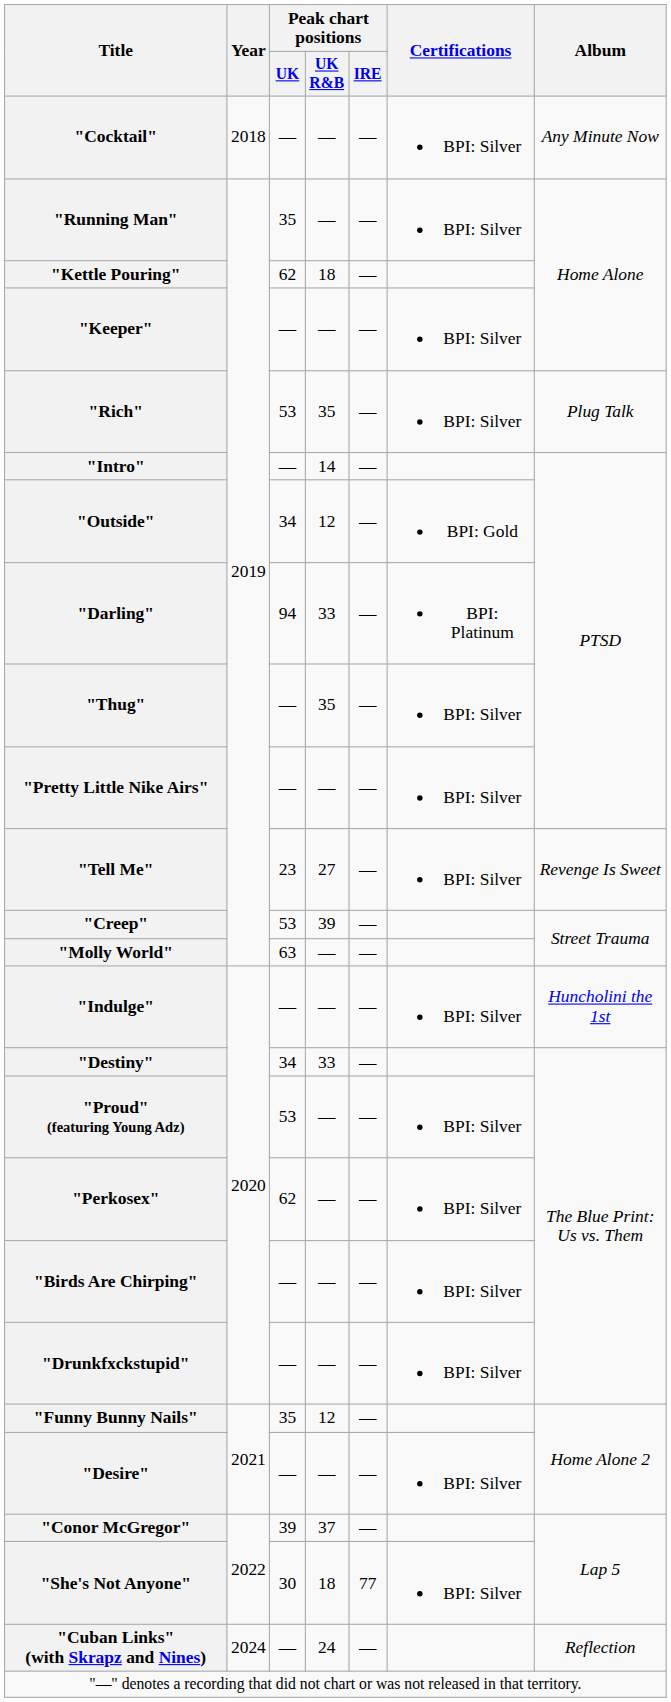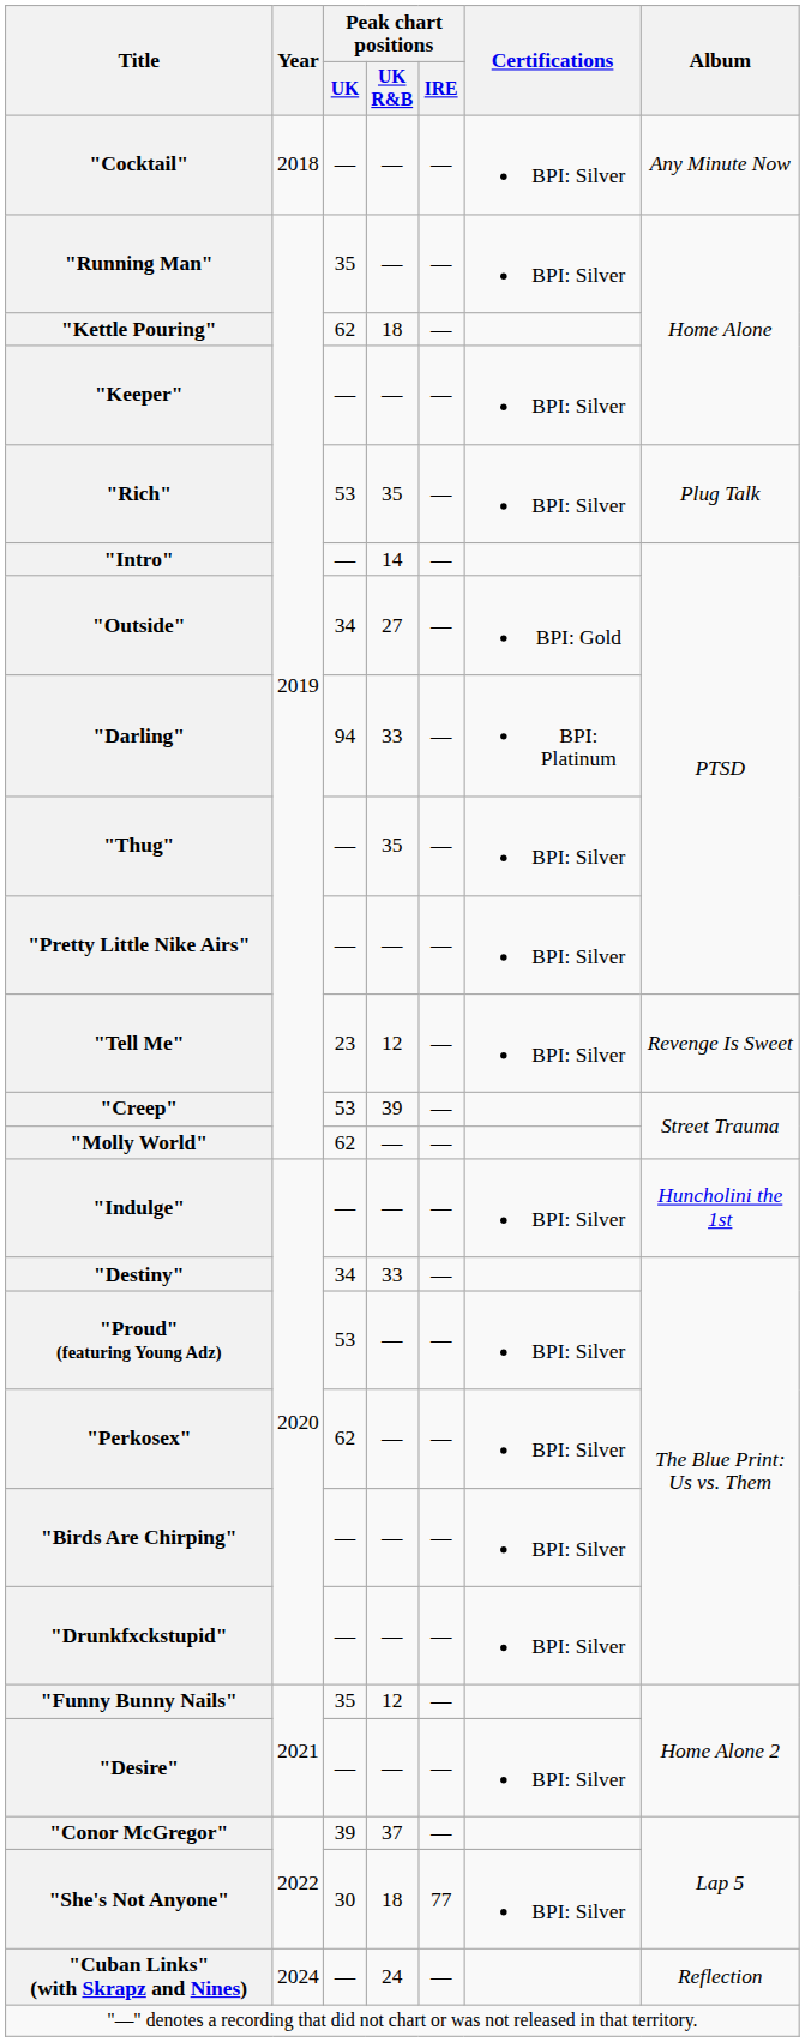 <table class="wikitable plainrowheaders" style="text-align:center;">
 <tr>
 <th scope="col" rowspan="2" style="width:22.5em;">Title</th>
 <th scope="col" rowspan="2" style="width:1em;">Year</th>
 <th scope="col" colspan="3">Peak chart positions</th>
 <th scope="col" rowspan="2" style="width:13em;"><a href='#'>Certifications</a></th>
 <th scope="col" rowspan="2" style="width:14em;">Album</th>
 </tr>
 <tr>
 <th scope="col" style="width:2.5em;font-size:90%;"><a href='#'>UK</a><br></th>
 <th scope="col" style="width:2.5em;font-size:90%;"><a href='#'>UK<br>R&B</a><br></th>
 <th scope="col" style="width:2.5em;font-size:90%;"><a href='#'>IRE</a><br></th>
 </tr>
 <tr>
 <th scope="row">"Cocktail"<br></th>
 <td>2018</td>
 <td>—</td>
 <td>—</td>
 <td>—</td>
 <td><br><ul><li>BPI: Silver</li></ul></td>
 <td><em>Any Minute Now</em></td>
 </tr>
 <tr>
 <th scope="row">"Running Man"</th>
 <td rowspan="12">2019</td>
 <td>35</td>
 <td>—</td>
 <td>—</td>
 <td><br><ul><li>BPI: Silver</li></ul></td>
 <td rowspan="3"><em>Home Alone</em></td>
 </tr>
 <tr>
 <th scope="row">"Kettle Pouring"</th>
 <td>62</td>
 <td>18</td>
 <td>—</td>
 <td></td>
 </tr>
 <tr>
 <th scope="row">"Keeper"<br></th>
 <td>—</td>
 <td>—</td>
 <td>—</td>
 <td><br><ul><li>BPI: Silver</li></ul></td>
 </tr>
 <tr>
 <th scope="row">"Rich"<br></th>
 <td>53</td>
 <td>35</td>
 <td>—</td>
 <td><br><ul><li>BPI: Silver</li></ul></td>
 <td><em>Plug Talk</em></td>
 </tr>
 <tr>
 <th scope="row">"Intro"</th>
 <td>—</td>
 <td>14</td>
 <td>—</td>
 <td></td>
 <td rowspan="5"><em>PTSD</em></td>
 </tr>
 <tr>
 <th scope="row">"Outside"</th>
 <td>34</td>
-<td>12</td>
+<td>27</td>
 <td>—</td>
 <td><br><ul><li>BPI: Gold</li></ul></td>
 </tr>
 <tr>
 <th scope="row">"Darling"</th>
 <td>94</td>
 <td>33</td>
 <td>—</td>
 <td><br><ul><li>BPI: Platinum</li></ul></td>
 </tr>
 <tr>
 <th scope="row">"Thug"</th>
 <td>—</td>
 <td>35</td>
 <td>—</td>
 <td><br><ul><li>BPI: Silver</li></ul></td>
 </tr>
 <tr>
 <th scope="row">"Pretty Little Nike Airs"<br></th>
 <td>—</td>
 <td>—</td>
 <td>—</td>
 <td><br><ul><li>BPI: Silver</li></ul></td>
 </tr>
 <tr>
 <th scope="row">"Tell Me"<br></th>
 <td>23</td>
-<td>27</td>
+<td>12</td>
 <td>—</td>
 <td><br><ul><li>BPI: Silver</li></ul></td>
 <td><em>Revenge Is Sweet</em></td>
 </tr>
 <tr>
 <th scope="row">"Creep"</th>
 <td>53</td>
 <td>39</td>
 <td>—</td>
 <td></td>
 <td rowspan="2"><em>Street Trauma</em></td>
 </tr>
 <tr>
 <th scope="row">"Molly World"</th>
-<td>63</td>
+<td>62</td>
 <td>—</td>
 <td>—</td>
 <td></td>
 </tr>
 <tr>
 <th scope="row">"Indulge"</th>
 <td rowspan="6">2020</td>
 <td>—</td>
 <td>—</td>
 <td>—</td>
 <td><br><ul><li>BPI: Silver</li></ul></td>
 <td><em><a href='#'>Huncholini the 1st</a></em></td>
 </tr>
 <tr>
 <th scope="row">"Destiny"</th>
 <td>34</td>
 <td>33</td>
 <td>—</td>
 <td></td>
 <td rowspan="5"><em>The Blue Print: Us vs. Them</em></td>
 </tr>
 <tr>
 <th scope="row">"Proud"<br><small>(featuring Young Adz)</small></th>
 <td>53</td>
 <td>—</td>
 <td>—</td>
 <td><br><ul><li>BPI: Silver</li></ul></td>
 </tr>
 <tr>
 <th scope="row">"Perkosex"</th>
 <td>62</td>
 <td>—</td>
 <td>—</td>
 <td><br><ul><li>BPI: Silver</li></ul></td>
 </tr>
 <tr>
 <th scope="row">"Birds Are Chirping"</th>
 <td>—</td>
 <td>—</td>
 <td>—</td>
 <td><br><ul><li>BPI: Silver</li></ul></td>
 </tr>
 <tr>
 <th scope="row">"Drunkfxckstupid"</th>
 <td>—</td>
 <td>—</td>
 <td>—</td>
 <td><br><ul><li>BPI: Silver</li></ul></td>
 </tr>
 <tr>
 <th scope="row">"Funny Bunny Nails"</th>
 <td rowspan="2">2021</td>
 <td>35</td>
 <td>12</td>
 <td>—</td>
 <td></td>
 <td rowspan="2"><em>Home Alone 2</em></td>
 </tr>
 <tr>
 <th scope="row">"Desire"</th>
 <td>—</td>
 <td>—</td>
 <td>—</td>
 <td><br><ul><li>BPI: Silver</li></ul></td>
 </tr>
 <tr>
 <th scope="row">"Conor McGregor"</th>
 <td rowspan="2">2022</td>
 <td>39</td>
 <td>37</td>
 <td>—</td>
 <td></td>
 <td rowspan="2"><em>Lap 5</em></td>
 </tr>
 <tr>
 <th scope="row">"She's Not Anyone"</th>
 <td>30</td>
 <td>18</td>
 <td>77</td>
 <td><br><ul><li>BPI: Silver</li></ul></td>
 </tr>
 <tr>
 <th scope="row">"Cuban Links"<br><span>(with <a href='#'>Skrapz</a> and <a href='#'>Nines</a>)</span></th>
 <td>2024</td>
 <td>—</td>
 <td>24</td>
 <td>—</td>
 <td></td>
 <td><em>Reflection</em></td>
 </tr>
 <tr>
 <td colspan="7" style="font-size:90%">"—" denotes a recording that did not chart or was not released in that territory.</td>
 </tr>
 </table>
